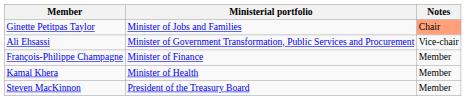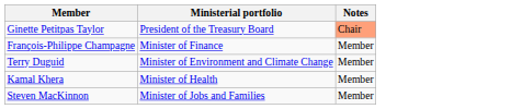 <table class="wikitable">
 <tr>
 <th>Member</th>
 <th>Ministerial portfolio</th>
 <th>Notes</th>
 </tr>
 <tr>
 <td><a href='#'>Ginette Petitpas Taylor</a></td>
-<td><a href='#'>Minister of Jobs and Families</a></td>
+<td><a href='#'>President of the Treasury Board</a></td>
 <td style="background: lightsalmon;">Chair</td>
-</tr>
-<tr>
-<td><a href='#'>Ali Ehsassi</a></td>
-<td><a href='#'>Minister of Government Transformation, Public Services and Procurement</a></td>
-<td>Vice-chair</td>
 </tr>
 <tr>
 <td><a href='#'>François-Philippe Champagne</a></td>
 <td><a href='#'>Minister of Finance</a></td>
+<td>Member</td>
+</tr>
+<tr>
+<td><a href='#'>Terry Duguid</a></td>
+<td><a href='#'>Minister of Environment and Climate Change</a></td>
 <td>Member</td>
 </tr>
 <tr>
 <td><a href='#'>Kamal Khera</a></td>
 <td><a href='#'>Minister of Health</a></td>
 <td>Member</td>
 </tr>
 <tr>
 <td><a href='#'>Steven MacKinnon</a></td>
-<td><a href='#'>President of the Treasury Board</a></td>
+<td><a href='#'>Minister of Jobs and Families</a></td>
 <td>Member</td>
 </tr>
 </table>
